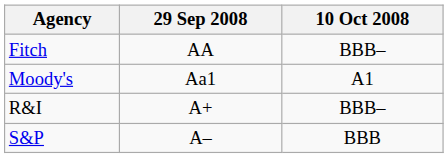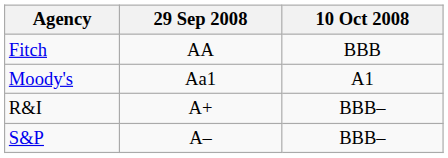 <table class="wikitable" style="float:left; width:30%;">
 <tr>
 <th>Agency</th>
 <th>29 Sep 2008</th>
 <th>10 Oct 2008</th>
 </tr>
 <tr>
 <td><a href='#'>Fitch</a></td>
 <td align=center>AA</td>
-<td align=center>BBB–</td>
+<td align=center>BBB</td>
 </tr>
 <tr>
 <td><a href='#'>Moody's</a></td>
 <td align=center>Aa1</td>
 <td align=center>A1</td>
 </tr>
 <tr>
 <td>R&I</td>
 <td align=center>A+</td>
 <td align=center>BBB–</td>
 </tr>
 <tr>
 <td><a href='#'>S&P</a></td>
 <td align=center>A–</td>
-<td align=center>BBB</td>
+<td align=center>BBB–</td>
 </tr>
 </table>
